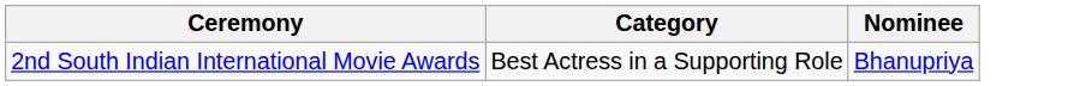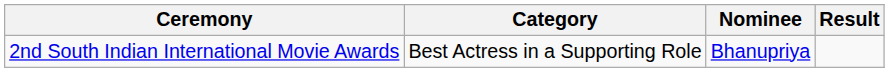 <table class="wikitable">
 <tr>
 <th>Ceremony</th>
 <th>Category</th>
 <th>Nominee</th>
+<th>Result</th>
 </tr>
 <tr>
 <td><a href='#'>2nd South Indian International Movie Awards</a></td>
 <td>Best Actress in a Supporting Role</td>
 <td><a href='#'>Bhanupriya</a></td>
+<td></td>
 </tr>
 </table>
